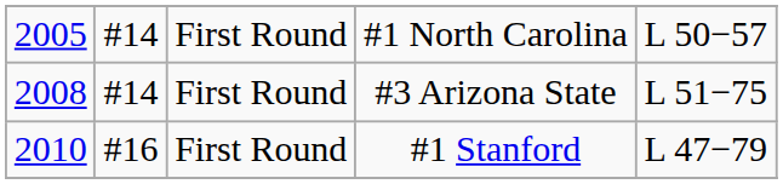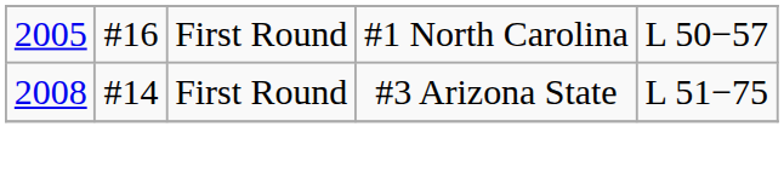 <table class="wikitable" style="text-align:center">
 <tr>
 </tr>
 <tr>
 <td rowspan=1><a href='#'>2005</a></td>
-<td>#14</td>
+<td>#16</td>
 <td>First Round</td>
 <td>#1 North Carolina</td>
 <td>L 50−57</td>
 </tr>
 <tr style="text-align:center;">
 <td rowspan=1><a href='#'>2008</a></td>
 <td>#14</td>
 <td>First Round</td>
 <td>#3 Arizona State</td>
 <td>L 51−75</td>
 </tr>
 <tr style="text-align:center;">
-<td rowspan=1><a href='#'>2010</a></td>
-<td>#16</td>
-<td>First Round</td>
-<td>#1 <a href='#'>Stanford</a></td>
-<td>L 47−79</td>
-</tr>
-<tr style="text-align:center;">
 </tr>
 </table>
